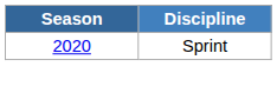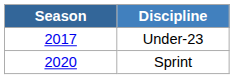 <table class="wikitable" style="font-size:95%; text-align:center; border:grey solid 1px; border-collapse:collapse; background:#ffffff;">
 <tr style="background-color:#369; color:white;">
 <td rowspan="2" colspan="1" style="width:110px"><strong>Season</strong></td>
 </tr>
 <tr style="background-color:#4180be; color:white;">
 <td style="width:110px"><strong>Discipline</strong></td>
 </tr>
 <tr>
+<td align=center><a href='#'>2017</a></td>
+<td align=center>Under-23</td>
+</tr>
+<tr>
 <td align=center><a href='#'>2020</a></td>
 <td align=center>Sprint</td>
 </tr>
 </table>
